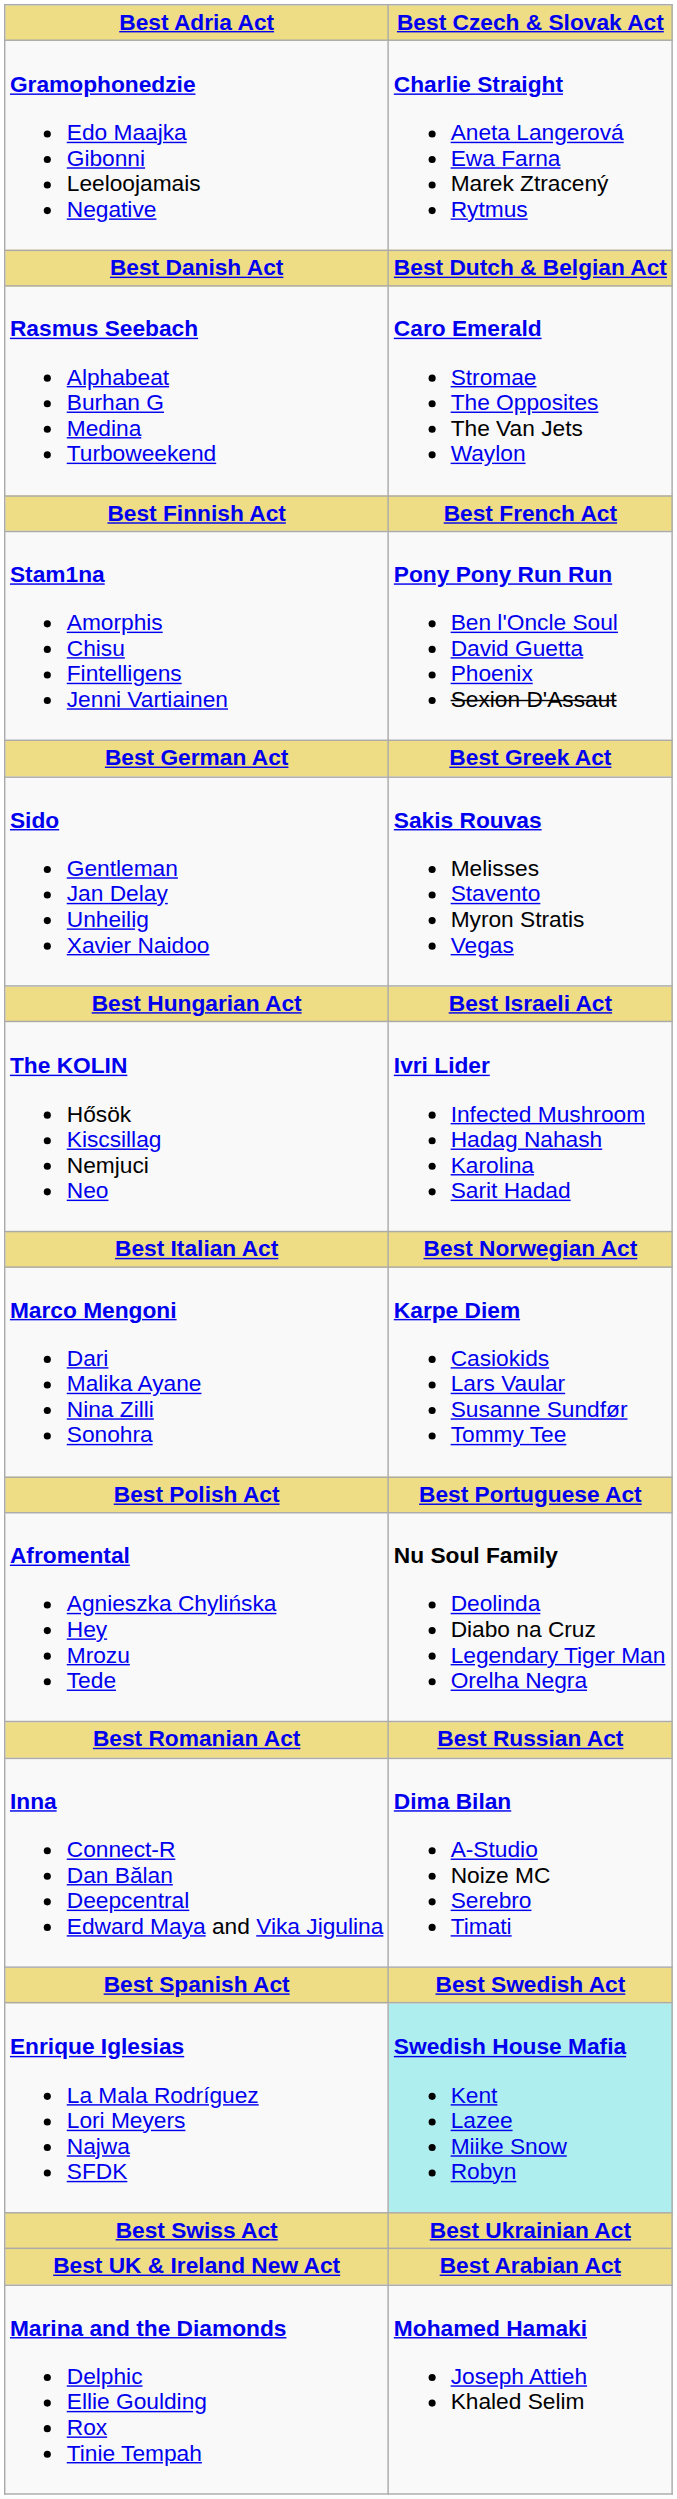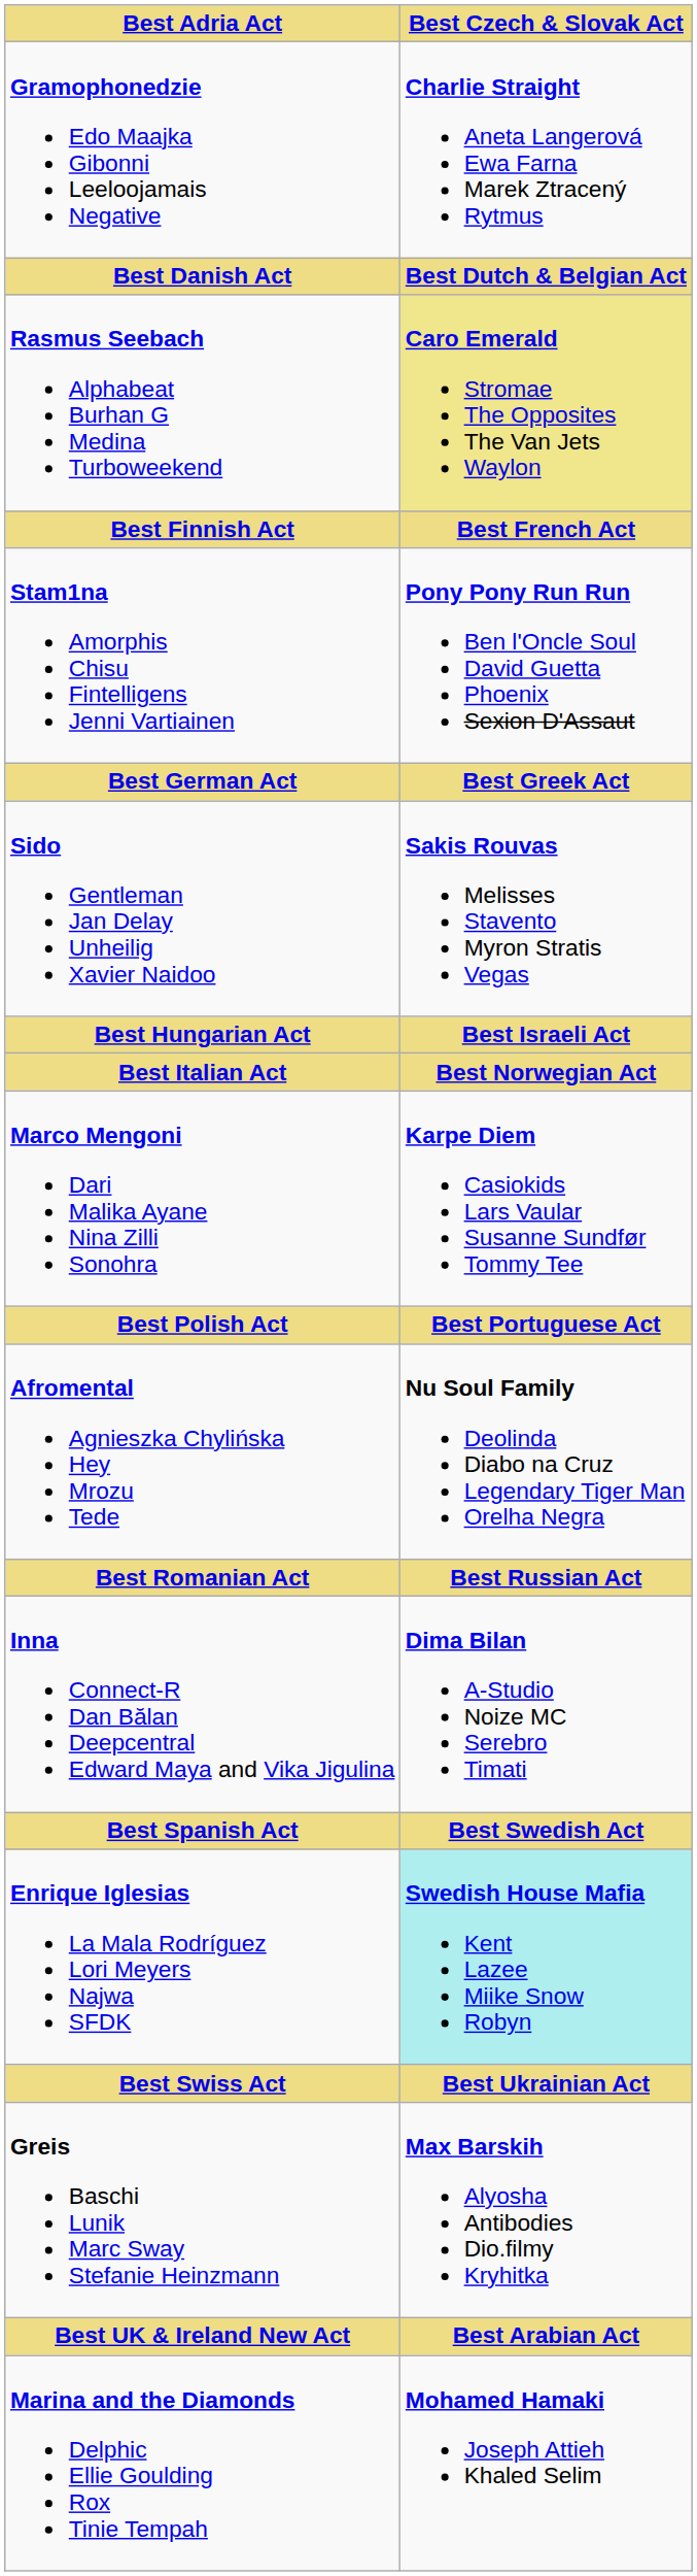 <table class=wikitable style="width=100%">
 <tr>
 <th style="background:#EEDD85; width=50%"><a href='#'>Best Adria Act</a></th>
 <th style="background:#EEDD85; width=50%"><a href='#'>Best Czech & Slovak Act</a></th>
 </tr>
 <tr>
 <td valign="top"><br><strong><a href='#'>Gramophonedzie</a></strong><ul><li><a href='#'>Edo Maajka</a></li><li><a href='#'>Gibonni</a></li><li>Leeloojamais</li><li><a href='#'>Negative</a></li></ul></td>
 <td valign="top"><br><strong><a href='#'>Charlie Straight</a></strong><ul><li><a href='#'>Aneta Langerová</a></li><li><a href='#'>Ewa Farna</a></li><li>Marek Ztracený</li><li><a href='#'>Rytmus</a></li></ul></td>
 </tr>
 <tr>
 <th style="background:#EEDD85; width=50%"><a href='#'>Best Danish Act</a></th>
 <th style="background:#EEDD85; width=50%"><a href='#'>Best Dutch & Belgian Act</a></th>
 </tr>
 <tr>
 <td valign="top"><br><strong><a href='#'>Rasmus Seebach</a></strong><ul><li><a href='#'>Alphabeat</a></li><li><a href='#'>Burhan G</a></li><li><a href='#'>Medina</a></li><li><a href='#'>Turboweekend</a></li></ul></td>
-<td valign="top"><br><strong><a href='#'>Caro Emerald</a></strong><ul><li><a href='#'>Stromae</a></li><li><a href='#'>The Opposites</a></li><li>The Van Jets</li><li><a href='#'>Waylon</a></li></ul></td>
+<td valign="top" style="background: khaki;"><br><strong><a href='#'>Caro Emerald</a></strong><ul><li><a href='#'>Stromae</a></li><li><a href='#'>The Opposites</a></li><li>The Van Jets</li><li><a href='#'>Waylon</a></li></ul></td>
 </tr>
 <tr>
 <th style="background:#EEDD85; width=50%"><a href='#'>Best Finnish Act</a></th>
 <th style="background:#EEDD85; width=50%"><a href='#'>Best French Act</a></th>
 </tr>
 <tr>
 <td valign="top"><br><strong><a href='#'>Stam1na</a></strong><ul><li><a href='#'>Amorphis</a></li><li><a href='#'>Chisu</a></li><li><a href='#'>Fintelligens</a></li><li><a href='#'>Jenni Vartiainen</a></li></ul></td>
 <td valign="top"><br><strong><a href='#'>Pony Pony Run Run</a></strong><ul><li><a href='#'>Ben l'Oncle Soul</a></li><li><a href='#'>David Guetta</a></li><li><a href='#'>Phoenix</a></li><li><s>Sexion D'Assaut</s></li></ul></td>
 </tr>
 <tr>
 <th style="background:#EEDD85; width=50%"><a href='#'>Best German Act</a></th>
 <th style="background:#EEDD85; width=50%"><a href='#'>Best Greek Act</a></th>
 </tr>
 <tr>
 <td valign="top"><br><strong><a href='#'>Sido</a></strong><ul><li><a href='#'>Gentleman</a></li><li><a href='#'>Jan Delay</a></li><li><a href='#'>Unheilig</a></li><li><a href='#'>Xavier Naidoo</a></li></ul></td>
 <td valign="top"><br><strong><a href='#'>Sakis Rouvas</a></strong><ul><li>Μelisses</li><li><a href='#'>Stavento</a></li><li>Myron Stratis</li><li><a href='#'>Vegas</a></li></ul></td>
 </tr>
 <tr>
 <th style="background:#EEDD85; width=50%"><a href='#'>Best Hungarian Act</a></th>
 <th style="background:#EEDD85; width=50%"><a href='#'>Best Israeli Act</a></th>
-</tr>
-<tr>
-<td valign="top"><br><strong><a href='#'>The KOLIN</a></strong><ul><li>Hősök</li><li><a href='#'>Kiscsillag</a></li><li>Nemjuci</li><li><a href='#'>Neo</a></li></ul></td>
-<td valign="top"><br><strong><a href='#'>Ivri Lider</a></strong><ul><li><a href='#'>Infected Mushroom</a></li><li><a href='#'>Hadag Nahash</a></li><li><a href='#'>Karolina</a></li><li><a href='#'>Sarit Hadad</a></li></ul></td>
 </tr>
 <tr>
 <th style="background:#EEDD85; width=50%"><a href='#'>Best Italian Act</a></th>
 <th style="background:#EEDD85; width=50%"><a href='#'>Best Norwegian Act</a></th>
 </tr>
 <tr>
 <td valign="top"><br><strong><a href='#'>Marco Mengoni</a></strong><ul><li><a href='#'>Dari</a></li><li><a href='#'>Malika Ayane</a></li><li><a href='#'>Nina Zilli</a></li><li><a href='#'>Sonohra</a></li></ul></td>
 <td valign="top"><br><strong><a href='#'>Karpe Diem</a></strong><ul><li><a href='#'>Casiokids</a></li><li><a href='#'>Lars Vaular</a></li><li><a href='#'>Susanne Sundfør</a></li><li><a href='#'>Tommy Tee</a></li></ul></td>
 </tr>
 <tr>
 <th style="background:#EEDD85; width=50%"><a href='#'>Best Polish Act</a></th>
 <th style="background:#EEDD85; width=50%"><a href='#'>Best Portuguese Act</a></th>
 </tr>
 <tr>
 <td valign="top"><br><strong><a href='#'>Afromental</a></strong><ul><li><a href='#'>Agnieszka Chylińska</a></li><li><a href='#'>Hey</a></li><li><a href='#'>Mrozu</a></li><li><a href='#'>Tede</a></li></ul></td>
 <td valign="top"><br><strong>Nu Soul Family</strong><ul><li><a href='#'>Deolinda</a></li><li>Diabo na Cruz</li><li><a href='#'>Legendary Tiger Man</a></li><li><a href='#'>Orelha Negra</a></li></ul></td>
 </tr>
 <tr>
 <th style="background:#EEDD85; width=50%"><a href='#'>Best Romanian Act</a></th>
 <th style="background:#EEDD85; width=50%"><a href='#'>Best Russian Act</a></th>
 </tr>
 <tr>
 <td valign="top"><br><strong><a href='#'>Inna</a></strong><ul><li><a href='#'>Connect-R</a></li><li><a href='#'>Dan Bălan</a></li><li><a href='#'>Deepcentral</a></li><li><a href='#'>Edward Maya</a> and <a href='#'>Vika Jigulina</a></li></ul></td>
 <td valign="top"><br><strong><a href='#'>Dima Bilan</a></strong><ul><li><a href='#'>A-Studio</a></li><li>Noize MC</li><li><a href='#'>Serebro</a></li><li><a href='#'>Timati</a></li></ul></td>
 </tr>
 <tr>
 <th style="background:#EEDD85; width=50%"><a href='#'>Best Spanish Act</a></th>
 <th style="background:#EEDD85; width=50%"><a href='#'>Best Swedish Act</a></th>
 </tr>
 <tr>
 <td valign="top"><br><strong><a href='#'>Enrique Iglesias</a></strong><ul><li><a href='#'>La Mala Rodríguez</a></li><li><a href='#'>Lori Meyers</a></li><li><a href='#'>Najwa</a></li><li><a href='#'>SFDK</a></li></ul></td>
 <td valign="top" style="background: paleturquoise;"><br><strong><a href='#'>Swedish House Mafia</a></strong><ul><li><a href='#'>Kent</a></li><li><a href='#'>Lazee</a></li><li><a href='#'>Miike Snow</a></li><li><a href='#'>Robyn</a></li></ul></td>
 </tr>
 <tr>
 <th style="background:#EEDD85; width=50%"><a href='#'>Best Swiss Act</a></th>
 <th style="background:#EEDD85; width=50%"><a href='#'>Best Ukrainian Act</a></th>
 </tr>
 <tr>
+<td valign="top"><br><strong>Greis</strong><ul><li>Baschi</li><li><a href='#'>Lunik</a></li><li><a href='#'>Marc Sway</a></li><li><a href='#'>Stefanie Heinzmann</a></li></ul></td>
+<td valign="top"><br><strong><a href='#'>Max Barskih</a></strong><ul><li><a href='#'>Alyosha</a></li><li>Antibodies</li><li>Dio.filmy</li><li><a href='#'>Kryhitka</a></li></ul></td>
+</tr>
+<tr>
 <th style="background:#EEDD85; width=50%"><a href='#'>Best UK & Ireland New Act</a></th>
 <th style="background:#EEDD85; width=50%"><a href='#'>Best Arabian Act</a></th>
 </tr>
 <tr>
 <td valign="top"><br><strong><a href='#'>Marina and the Diamonds</a></strong><ul><li><a href='#'>Delphic</a></li><li><a href='#'>Ellie Goulding</a></li><li><a href='#'>Rox</a></li><li><a href='#'>Tinie Tempah</a></li></ul></td>
 <td valign="top"><br><strong><a href='#'>Mohamed Hamaki</a></strong><ul><li><a href='#'>Joseph Attieh</a></li><li>Khaled Selim</li></ul></td>
 </tr>
 </table>
